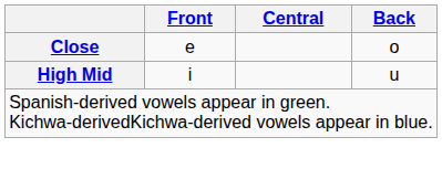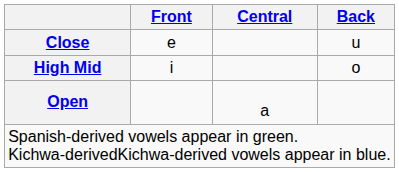 <table class="wikitable">
 <tr>
 <th></th>
 <th><a href='#'>Front</a></th>
 <th><a href='#'>Central</a></th>
 <th><a href='#'>Back</a></th>
 </tr>
 <tr style="text-align:center;">
 <th><a href='#'>Close</a></th>
 <td><span>e</span></td>
 <td></td>
-<td><span>o</span></td>
+<td><span>u </span><br></td>
 </tr>
 <tr style="text-align:center;">
 <th><a href='#'>High Mid</a></th>
 <td><span>i </span><br></td>
 <td></td>
-<td><span>u </span><br></td>
+<td><span>o</span></td>
+</tr>
+<tr style="text-align:center;">
+<th><a href='#'>Open</a></th>
+<td></td>
+<td><br><span>a </span></td>
+<td></td>
 </tr>
 <tr>
 <td colspan=4>Spanish-derived vowels appear in <span>green</span>.<br>Kichwa-derivedKichwa-derived vowels appear in <span>blue</span>.</td>
 </tr>
 </table>
